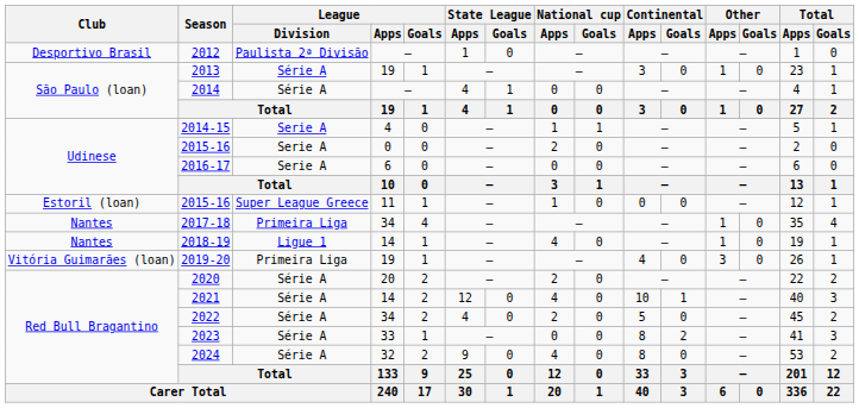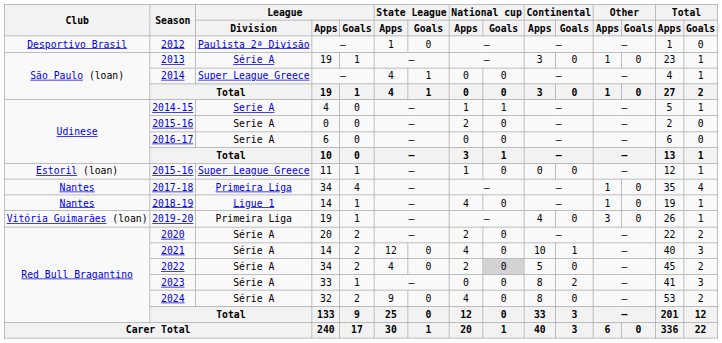 <table class="wikitable" style="text-align: center;">
 <tr>
 <th rowspan="2">Club</th>
 <th rowspan="2">Season</th>
 <th colspan="3">League</th>
 <th colspan="2">State League</th>
 <th colspan="2">National cup</th>
 <th colspan="2">Continental</th>
 <th colspan="2">Other</th>
 <th colspan="2">Total</th>
 </tr>
 <tr>
 <th>Division</th>
 <th>Apps</th>
 <th>Goals</th>
 <th>Apps</th>
 <th>Goals</th>
 <th>Apps</th>
 <th>Goals</th>
 <th>Apps</th>
 <th>Goals</th>
 <th>Apps</th>
 <th>Goals</th>
 <th>Apps</th>
 <th>Goals</th>
 </tr>
 <tr>
 <td><a href='#'>Desportivo Brasil</a></td>
 <td><a href='#'>2012</a></td>
 <td><a href='#'>Paulista 2ª Divisão</a></td>
 <td colspan="2">—</td>
 <td>1</td>
 <td>0</td>
 <td colspan="2">—</td>
 <td colspan="2">—</td>
 <td colspan="2">—</td>
 <td>1</td>
 <td>0</td>
 </tr>
 <tr>
 <td rowspan="3"><a href='#'>São Paulo</a> (loan)</td>
 <td><a href='#'>2013</a></td>
 <td><a href='#'>Série A</a></td>
 <td>19</td>
 <td>1</td>
 <td colspan="2">—</td>
 <td colspan="2">—</td>
 <td>3</td>
 <td>0</td>
 <td>1</td>
 <td>0</td>
 <td>23</td>
 <td>1</td>
 </tr>
 <tr>
 <td><a href='#'>2014</a></td>
-<td>Série A</td>
+<td><a href='#'>Super League Greece</a></td>
 <td colspan="2">—</td>
 <td>4</td>
 <td>1</td>
 <td>0</td>
 <td>0</td>
 <td colspan="2">—</td>
 <td colspan="2">—</td>
 <td>4</td>
 <td>1</td>
 </tr>
 <tr>
 <th colspan="2">Total</th>
 <th>19</th>
 <th>1</th>
 <th>4</th>
 <th>1</th>
 <th>0</th>
 <th>0</th>
 <th>3</th>
 <th>0</th>
 <th>1</th>
 <th>0</th>
 <th>27</th>
 <th>2</th>
 </tr>
 <tr>
 <td rowspan="4"><a href='#'>Udinese</a></td>
 <td><a href='#'>2014-15</a></td>
 <td><a href='#'>Serie A</a></td>
 <td>4</td>
 <td>0</td>
 <td colspan="2">—</td>
 <td>1</td>
 <td>1</td>
 <td colspan="2">—</td>
 <td colspan="2">—</td>
 <td>5</td>
 <td>1</td>
 </tr>
 <tr>
 <td><a href='#'>2015-16</a></td>
 <td>Serie A</td>
 <td>0</td>
 <td>0</td>
 <td colspan="2">—</td>
 <td>2</td>
 <td>0</td>
 <td colspan="2">—</td>
 <td colspan="2">—</td>
 <td>2</td>
 <td>0</td>
 </tr>
 <tr>
 <td><a href='#'>2016-17</a></td>
 <td>Serie A</td>
 <td>6</td>
 <td>0</td>
 <td colspan="2">—</td>
 <td>0</td>
 <td>0</td>
 <td colspan="2">—</td>
 <td colspan="2">—</td>
 <td>6</td>
 <td>0</td>
 </tr>
 <tr>
 <th colspan="2">Total</th>
 <th>10</th>
 <th>0</th>
 <th colspan="2">—</th>
 <th>3</th>
 <th>1</th>
 <th colspan="2">—</th>
 <th colspan="2">—</th>
 <th>13</th>
 <th>1</th>
 </tr>
 <tr>
 <td><a href='#'>Estoril</a> (loan)</td>
 <td><a href='#'>2015-16</a></td>
 <td><a href='#'>Super League Greece</a></td>
 <td>11</td>
 <td>1</td>
 <td colspan="2">—</td>
 <td>1</td>
 <td>0</td>
 <td>0</td>
 <td>0</td>
 <td colspan="2">—</td>
 <td>12</td>
 <td>1</td>
 </tr>
 <tr>
 <td><a href='#'>Nantes</a></td>
 <td><a href='#'>2017-18</a></td>
 <td><a href='#'>Primeira Liga</a></td>
 <td>34</td>
 <td>4</td>
 <td colspan="2">—</td>
 <td colspan="2">—</td>
 <td colspan="2">—</td>
 <td>1</td>
 <td>0</td>
 <td>35</td>
 <td>4</td>
 </tr>
 <tr>
 <td><a href='#'>Nantes</a></td>
 <td><a href='#'>2018-19</a></td>
 <td><a href='#'>Ligue 1</a></td>
 <td>14</td>
 <td>1</td>
 <td colspan="2">—</td>
 <td>4</td>
 <td>0</td>
 <td colspan="2">—</td>
 <td>1</td>
 <td>0</td>
 <td>19</td>
 <td>1</td>
 </tr>
 <tr>
 <td><a href='#'>Vitória Guimarães</a> (loan)</td>
 <td><a href='#'>2019-20</a></td>
 <td>Primeira Liga</td>
 <td>19</td>
 <td>1</td>
 <td colspan="2">—</td>
 <td colspan="2">—</td>
 <td>4</td>
 <td>0</td>
 <td>3</td>
 <td>0</td>
 <td>26</td>
 <td>1</td>
 </tr>
 <tr>
 <td rowspan="6"><a href='#'>Red Bull Bragantino</a></td>
 <td><a href='#'>2020</a></td>
 <td>Série A</td>
 <td>20</td>
 <td>2</td>
 <td colspan="2">—</td>
 <td>2</td>
 <td>0</td>
 <td colspan="2">—</td>
 <td colspan="2">—</td>
 <td>22</td>
 <td>2</td>
 </tr>
 <tr>
 <td><a href='#'>2021</a></td>
 <td>Série A</td>
 <td>14</td>
 <td>2</td>
 <td>12</td>
 <td>0</td>
 <td>4</td>
 <td>0</td>
 <td>10</td>
 <td>1</td>
 <td colspan="2">—</td>
 <td>40</td>
 <td>3</td>
 </tr>
 <tr>
 <td><a href='#'>2022</a></td>
 <td>Série A</td>
 <td>34</td>
 <td>2</td>
 <td>4</td>
 <td>0</td>
 <td>2</td>
-<td>0</td>
+<td style="background: lightgrey;">0</td>
 <td>5</td>
 <td>0</td>
 <td colspan="2">—</td>
 <td>45</td>
 <td>2</td>
 </tr>
 <tr>
 <td><a href='#'>2023</a></td>
 <td>Série A</td>
 <td>33</td>
 <td>1</td>
 <td colspan="2">—</td>
 <td>0</td>
 <td>0</td>
 <td>8</td>
 <td>2</td>
 <td colspan="2">—</td>
 <td>41</td>
 <td>3</td>
 </tr>
 <tr>
 <td><a href='#'>2024</a></td>
 <td>Série A</td>
 <td>32</td>
 <td>2</td>
 <td>9</td>
 <td>0</td>
 <td>4</td>
 <td>0</td>
 <td>8</td>
 <td>0</td>
 <td colspan="2">—</td>
 <td>53</td>
 <td>2</td>
 </tr>
 <tr>
 <th colspan="2">Total</th>
 <th>133</th>
 <th>9</th>
 <th>25</th>
 <th>0</th>
 <th>12</th>
 <th>0</th>
 <th>33</th>
 <th>3</th>
 <th colspan="2">—</th>
 <th>201</th>
 <th>12</th>
 </tr>
 <tr>
 <th colspan="3">Carer Total</th>
 <th>240</th>
 <th>17</th>
 <th>30</th>
 <th>1</th>
 <th>20</th>
 <th>1</th>
 <th>40</th>
 <th>3</th>
 <th>6</th>
 <th>0</th>
 <th>336</th>
 <th>22</th>
 </tr>
 </table>
